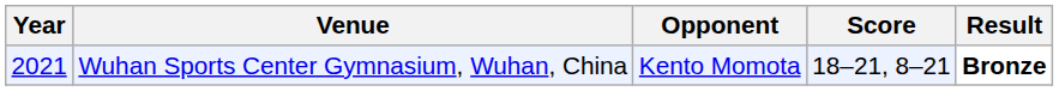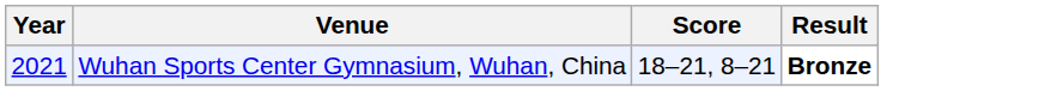 <table class="sortable wikitable" style="font-size: 90%;">
 <tr>
 <th>Year</th>
 <th>Venue</th>
-<th>Opponent</th>
 <th>Score</th>
 <th>Result</th>
 </tr>
 <tr style="background:#ECF2FF">
 <td align="center"><a href='#'>2021</a></td>
 <td align="left"><a href='#'>Wuhan Sports Center Gymnasium</a>, <a href='#'>Wuhan</a>, China</td>
-<td align="left"> <a href='#'>Kento Momota</a></td>
 <td align="left">18–21, 8–21</td>
 <td style="text-align:left; background:white"> <strong>Bronze</strong></td>
 </tr>
 </table>
